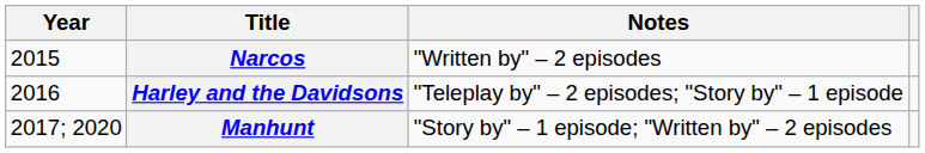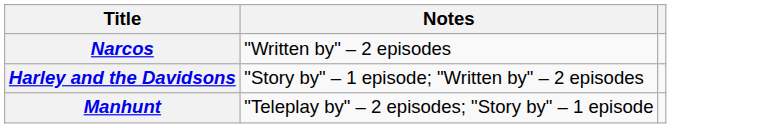 <table class="wikitable sortable plainrowheaders">
 <tr>
-<th scope=col>Year</th>
 <th scope=col>Title</th>
 <th scope=col class="unsortable">Notes</th>
 <th scope=col class="unsortable"></th>
 </tr>
 <tr>
-<td>2015</td>
 <th scope=row><em><a href='#'>Narcos</a></em></th>
 <td>"Written by" – 2 episodes</td>
 <td style="text-align:center;"></td>
 </tr>
 <tr>
-<td>2016</td>
 <th scope=row><em><a href='#'>Harley and the Davidsons</a></em></th>
+<td>"Story by" – 1 episode; "Written by" – 2 episodes</td>
+<td style="text-align:center;"></td>
+</tr>
+<tr>
+<th scope=row><em><a href='#'>Manhunt</a></em></th>
 <td>"Teleplay by" – 2 episodes; "Story by" – 1 episode</td>
 <td style="text-align:center;"></td>
 </tr>
-<tr>
-<td>2017; 2020</td>
-<th scope=row><em><a href='#'>Manhunt</a></em></th>
-<td>"Story by" – 1 episode; "Written by" – 2 episodes</td>
-<td style="text-align:center;"></td>
-</tr>
 </table>
